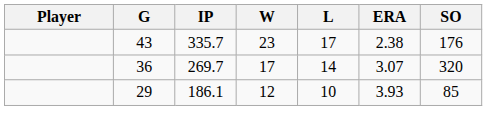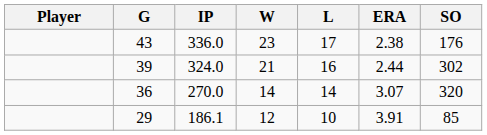 <table class="wikitable sortable">
 <tr>
 <th bgcolor="#DDDDFF" width="16%">Player</th>
 <th bgcolor="#DDDDFF" width="9%">G</th>
 <th bgcolor="#DDDDFF" width="9%">IP</th>
 <th bgcolor="#DDDDFF" width="9%">W</th>
 <th bgcolor="#DDDDFF" width="9%">L</th>
 <th bgcolor="#DDDDFF" width="9%">ERA</th>
 <th bgcolor="#DDDDFF" width="9%">SO</th>
 </tr>
 <tr align="center">
 <td></td>
 <td>43</td>
-<td>335.7</td>
+<td>336.0</td>
 <td>23</td>
 <td>17</td>
 <td>2.38</td>
 <td>176</td>
 </tr>
 <tr align="center">
 <td></td>
+<td>39</td>
+<td>324.0</td>
+<td>21</td>
+<td>16</td>
+<td>2.44</td>
+<td>302</td>
+</tr>
+<tr align="center">
+<td></td>
 <td>36</td>
-<td>269.7</td>
-<td>17</td>
+<td>270.0</td>
+<td>14</td>
 <td>14</td>
 <td>3.07</td>
 <td>320</td>
 </tr>
 <tr align="center">
 <td></td>
 <td>29</td>
 <td>186.1</td>
 <td>12</td>
 <td>10</td>
-<td>3.93</td>
+<td>3.91</td>
 <td>85</td>
 </tr>
 </table>
